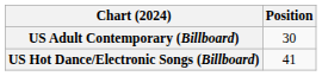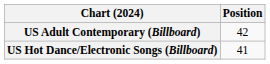 <table class="wikitable sortable plainrowheaders" style="text-align:center">
 <tr>
 <th scope="col">Chart (2024)</th>
 <th scope="col">Position</th>
 </tr>
 <tr>
 <th scope="row">US Adult Contemporary (<em>Billboard</em>)</th>
-<td>30</td>
+<td>42</td>
 </tr>
 <tr>
 <th scope="row">US Hot Dance/Electronic Songs (<em>Billboard</em>)</th>
 <td>41</td>
 </tr>
 </table>
